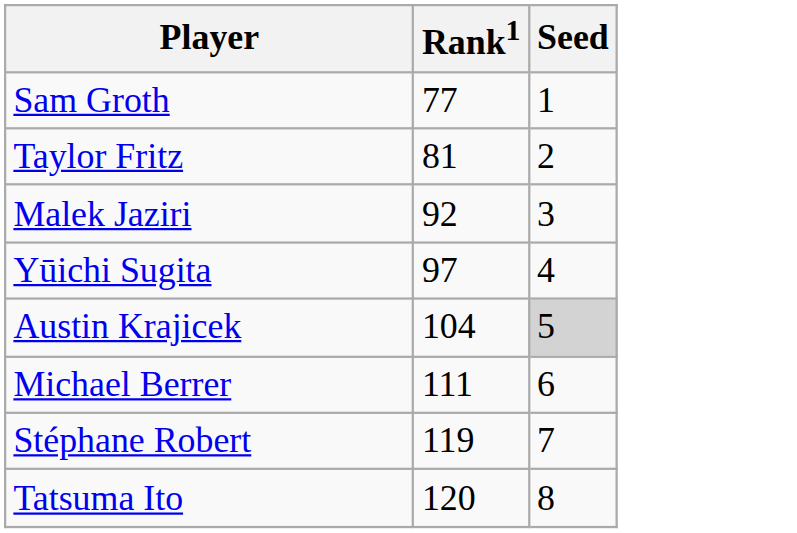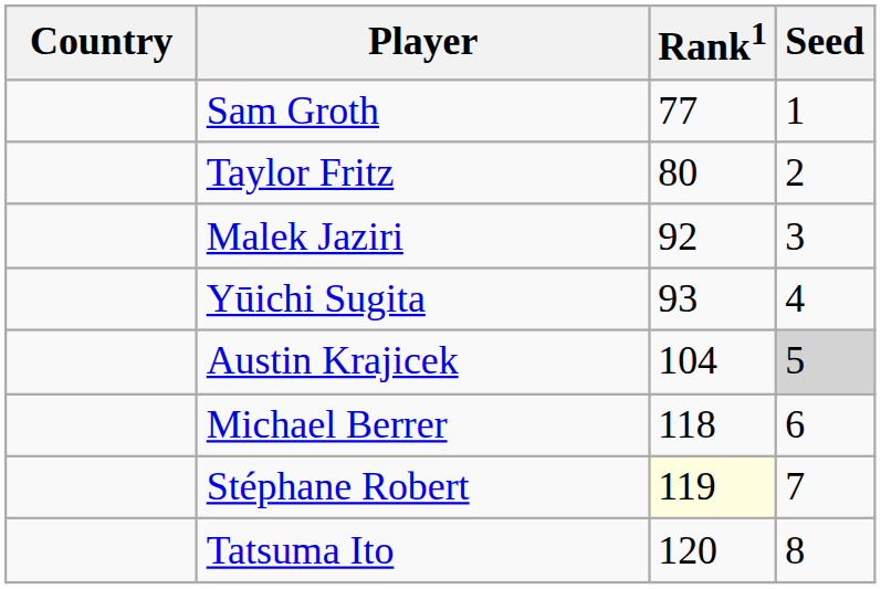 <table class="sortable wikitable">
 <tr>
+<th width="70">Country</th>
 <th width="175">Player</th>
 <th>Rank<sup>1</sup></th>
 <th>Seed</th>
 </tr>
 <tr>
+<td></td>
 <td><a href='#'>Sam Groth</a></td>
 <td>77</td>
 <td>1</td>
 </tr>
 <tr>
+<td></td>
 <td><a href='#'>Taylor Fritz</a></td>
-<td>81</td>
+<td>80</td>
 <td>2</td>
 </tr>
 <tr>
+<td></td>
 <td><a href='#'>Malek Jaziri</a></td>
 <td>92</td>
 <td>3</td>
 </tr>
 <tr>
+<td></td>
 <td><a href='#'>Yūichi Sugita</a></td>
-<td>97</td>
+<td>93</td>
 <td>4</td>
 </tr>
 <tr>
+<td></td>
 <td><a href='#'>Austin Krajicek</a></td>
 <td>104</td>
 <td style="background: lightgrey;">5</td>
 </tr>
 <tr>
+<td></td>
 <td><a href='#'>Michael Berrer</a></td>
-<td>111</td>
+<td>118</td>
 <td>6</td>
 </tr>
 <tr>
+<td></td>
 <td><a href='#'>Stéphane Robert</a></td>
-<td>119</td>
+<td style="background: lightyellow;">119</td>
 <td>7</td>
 </tr>
 <tr>
+<td></td>
 <td><a href='#'>Tatsuma Ito</a></td>
 <td>120</td>
 <td>8</td>
 </tr>
 </table>
